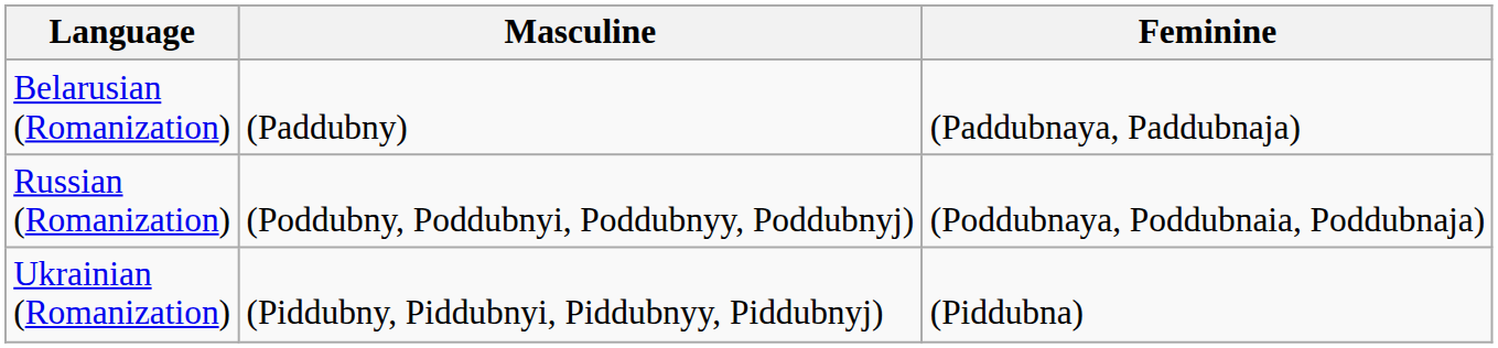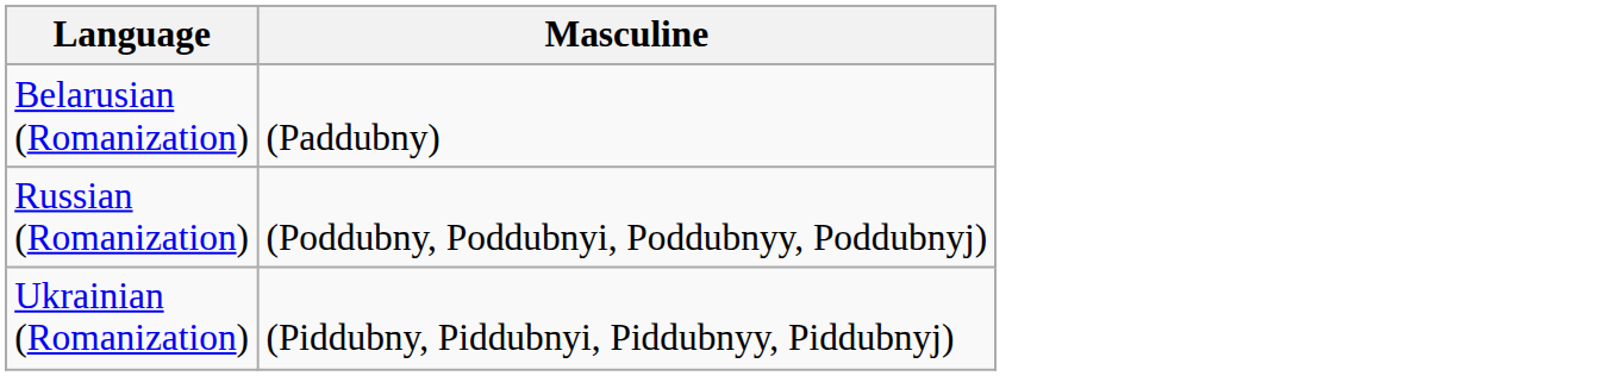 <table class="wikitable">
 <tr>
 <th>Language</th>
 <th>Masculine</th>
-<th>Feminine</th>
 </tr>
 <tr>
 <td><a href='#'>Belarusian</a> <br>(<a href='#'>Romanization</a>)</td>
 <td><br>(Paddubny)</td>
-<td><br> (Paddubnaya, Paddubnaja)</td>
 </tr>
 <tr>
 <td><a href='#'>Russian</a> <br>(<a href='#'>Romanization</a>)</td>
 <td><br> (Poddubny, Poddubnyi, Poddubnyy, Poddubnyj)</td>
-<td><br> (Poddubnaya, Poddubnaia, Poddubnaja)</td>
 </tr>
 <tr>
 <td><a href='#'>Ukrainian</a> <br>(<a href='#'>Romanization</a>)</td>
 <td><br> (Piddubny, Piddubnyi, Piddubnyy, Piddubnyj)</td>
-<td><br> (Piddubna)</td>
 </tr>
 </table>
